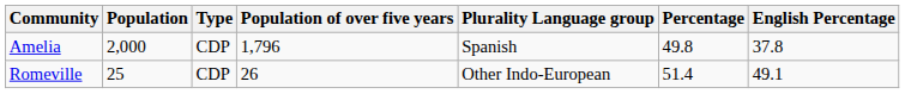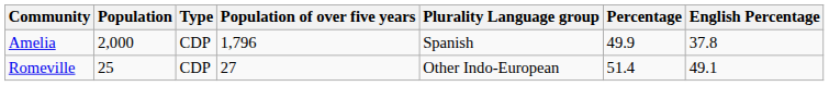 <table class="wikitable sortable">
 <tr>
 <th>Community</th>
 <th>Population</th>
 <th>Type</th>
 <th>Population of over five years</th>
 <th>Plurality Language group</th>
 <th>Percentage</th>
 <th>English Percentage</th>
 </tr>
 <tr>
 <td><a href='#'>Amelia</a></td>
 <td>2,000</td>
 <td>CDP</td>
 <td>1,796</td>
 <td>Spanish</td>
-<td>49.8</td>
+<td>49.9</td>
 <td>37.8</td>
 </tr>
 <tr>
 <td><a href='#'>Romeville</a></td>
 <td>25</td>
 <td>CDP</td>
-<td>26</td>
+<td>27</td>
 <td>Other Indo-European</td>
 <td>51.4</td>
 <td>49.1</td>
 </tr>
 </table>
